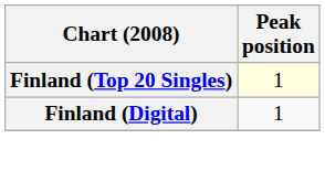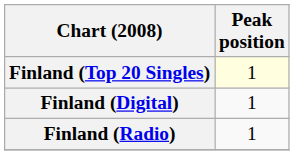 <table class="wikitable sortable plainrowheaders">
 <tr>
 <th>Chart (2008)</th>
 <th>Peak<br>position</th>
 </tr>
 <tr>
 <th scope="row">Finland (<a href='#'>Top 20 Singles</a>)</th>
 <td style="background: lightyellow; text-align:center;">1</td>
 </tr>
 <tr>
 <th scope="row">Finland (<a href='#'>Digital</a>)</th>
 <td style="text-align:center;">1</td>
 </tr>
 <tr>
+<th scope="row">Finland (<a href='#'>Radio</a>)</th>
+<td style="text-align:center;">1</td>
+</tr>
+<tr>
 </tr>
 </table>
